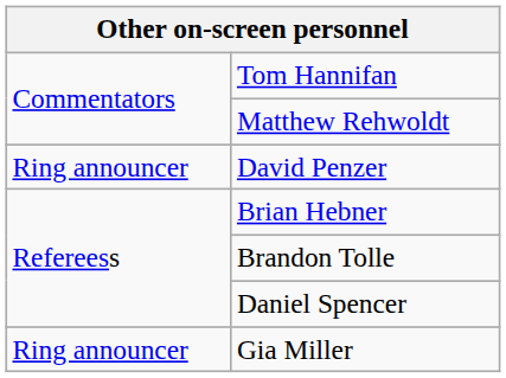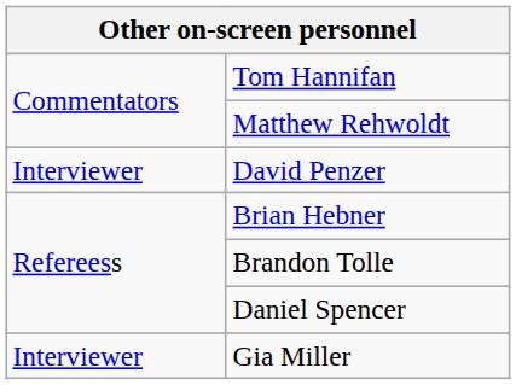 <table align="right" class="wikitable" style="border:1px; font-size:90%; margin-left:1em;">
 <tr>
 <th width="250" colspan="2"><strong>Other on-screen personnel</strong></th>
 </tr>
 <tr>
 <td rowspan="2"><a href='#'>Commentators</a></td>
 <td><a href='#'>Tom Hannifan</a></td>
 </tr>
 <tr>
 <td><a href='#'>Matthew Rehwoldt</a></td>
 </tr>
 <tr>
-<td rowspan="1"><a href='#'>Ring announcer</a></td>
+<td rowspan="1"><a href='#'>Interviewer</a></td>
 <td><a href='#'>David Penzer</a></td>
 </tr>
 <tr>
 <td rowspan="3"><a href='#'>Referees</a>s</td>
 <td><a href='#'>Brian Hebner</a></td>
 </tr>
 <tr>
 <td>Brandon Tolle</td>
 </tr>
 <tr>
 <td>Daniel Spencer</td>
 </tr>
 <tr>
-<td rowspan="1"><a href='#'>Ring announcer</a></td>
+<td rowspan="1"><a href='#'>Interviewer</a></td>
 <td>Gia Miller</td>
 </tr>
 </table>
